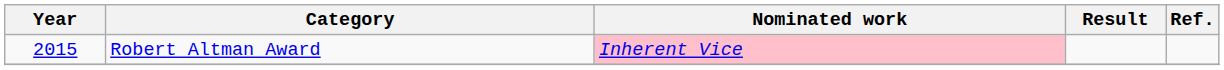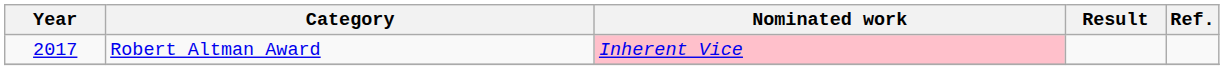 <table class=wikitable>
 <tr>
 <th scope="col" style="width:5em;">Year</th>
 <th scope="col" style="width:26em;">Category</th>
 <th scope="col" style="width:25em;">Nominated work</th>
 <th scope="col" style="width:5em;">Result</th>
 <th>Ref.</th>
 </tr>
 <tr>
-<td style="text-align:center;"><a href='#'>2015</a></td>
+<td style="text-align:center;"><a href='#'>2017</a></td>
 <td><a href='#'>Robert Altman Award</a></td>
 <td style="background: pink;"><em><a href='#'>Inherent Vice</a></em></td>
 <td></td>
 <td></td>
 </tr>
 <tr>
 </tr>
 </table>
